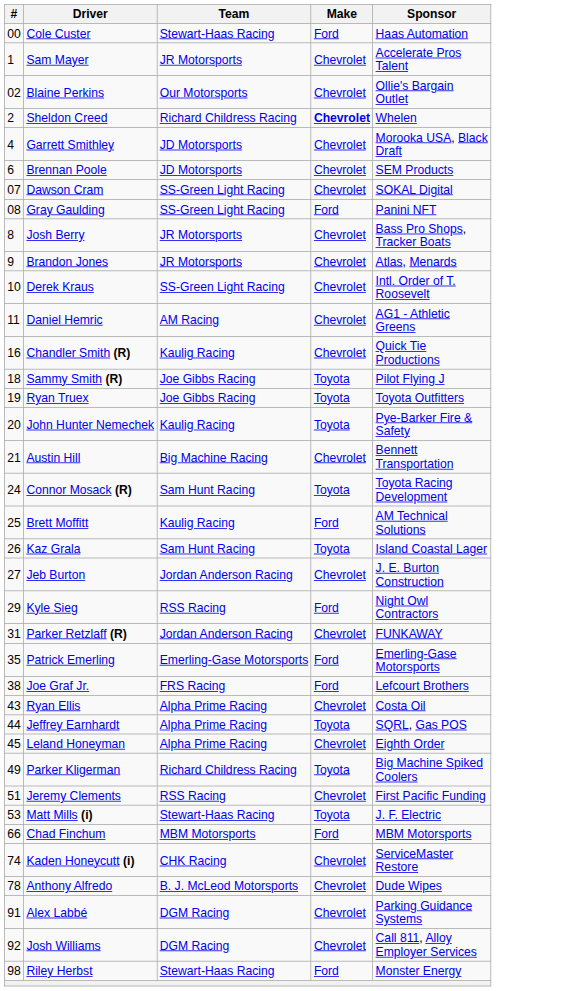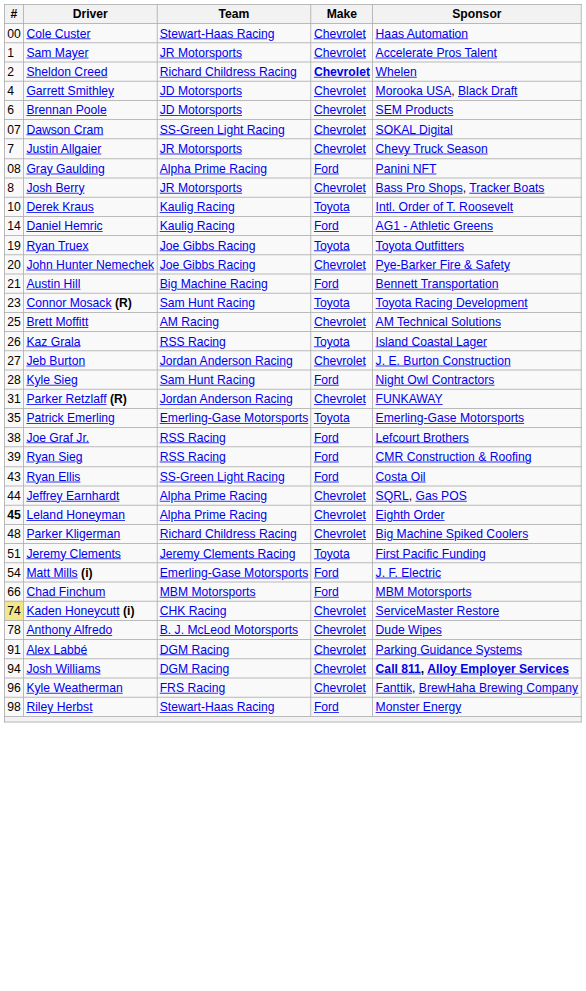 <table class="wikitable" style="font-size: 95%;">
 <tr>
 <th>#</th>
 <th>Driver</th>
 <th>Team</th>
 <th>Make</th>
 <th>Sponsor</th>
 </tr>
 <tr>
 <td>00</td>
 <td><a href='#'>Cole Custer</a></td>
 <td><a href='#'>Stewart-Haas Racing</a></td>
-<td><a href='#'>Ford</a></td>
+<td><a href='#'>Chevrolet</a></td>
 <td><a href='#'>Haas Automation</a></td>
 </tr>
 <tr>
 <td>1</td>
 <td><a href='#'>Sam Mayer</a></td>
 <td><a href='#'>JR Motorsports</a></td>
 <td><a href='#'>Chevrolet</a></td>
 <td><a href='#'>Accelerate Pros Talent</a></td>
-</tr>
-<tr>
-<td>02</td>
-<td><a href='#'>Blaine Perkins</a></td>
-<td><a href='#'>Our Motorsports</a></td>
-<td><a href='#'>Chevrolet</a></td>
-<td><a href='#'>Ollie's Bargain Outlet</a></td>
 </tr>
 <tr>
 <td>2</td>
 <td><a href='#'>Sheldon Creed</a></td>
 <td><a href='#'>Richard Childress Racing</a></td>
 <td><strong><a href='#'>Chevrolet</a></strong></td>
 <td><a href='#'>Whelen</a></td>
 </tr>
 <tr>
 <td>4</td>
 <td><a href='#'>Garrett Smithley</a></td>
 <td><a href='#'>JD Motorsports</a></td>
 <td><a href='#'>Chevrolet</a></td>
 <td><a href='#'>Morooka USA</a>, <a href='#'>Black Draft</a></td>
 </tr>
 <tr>
 <td>6</td>
 <td><a href='#'>Brennan Poole</a></td>
 <td><a href='#'>JD Motorsports</a></td>
 <td><a href='#'>Chevrolet</a></td>
 <td><a href='#'>SEM Products</a></td>
 </tr>
 <tr>
 <td>07</td>
 <td><a href='#'>Dawson Cram</a></td>
 <td><a href='#'>SS-Green Light Racing</a></td>
 <td><a href='#'>Chevrolet</a></td>
 <td><a href='#'>SOKAL Digital</a></td>
 </tr>
 <tr>
+<td>7</td>
+<td><a href='#'>Justin Allgaier</a></td>
+<td><a href='#'>JR Motorsports</a></td>
+<td><a href='#'>Chevrolet</a></td>
+<td><a href='#'>Chevy Truck Season</a></td>
+</tr>
+<tr>
 <td>08</td>
 <td><a href='#'>Gray Gaulding</a></td>
-<td><a href='#'>SS-Green Light Racing</a></td>
+<td><a href='#'>Alpha Prime Racing</a></td>
 <td><a href='#'>Ford</a></td>
 <td><a href='#'>Panini NFT</a></td>
 </tr>
 <tr>
 <td>8</td>
 <td><a href='#'>Josh Berry</a></td>
 <td><a href='#'>JR Motorsports</a></td>
 <td><a href='#'>Chevrolet</a></td>
 <td><a href='#'>Bass Pro Shops</a>, <a href='#'>Tracker Boats</a></td>
 </tr>
 <tr>
-<td>9</td>
-<td><a href='#'>Brandon Jones</a></td>
-<td><a href='#'>JR Motorsports</a></td>
-<td><a href='#'>Chevrolet</a></td>
-<td><a href='#'>Atlas</a>, <a href='#'>Menards</a></td>
-</tr>
-<tr>
 <td>10</td>
 <td><a href='#'>Derek Kraus</a></td>
-<td><a href='#'>SS-Green Light Racing</a></td>
-<td><a href='#'>Chevrolet</a></td>
+<td><a href='#'>Kaulig Racing</a></td>
+<td><a href='#'>Toyota</a></td>
 <td><a href='#'>Intl. Order of T. Roosevelt</a></td>
 </tr>
 <tr>
-<td>11</td>
+<td>14</td>
 <td><a href='#'>Daniel Hemric</a></td>
-<td><a href='#'>AM Racing</a></td>
-<td><a href='#'>Chevrolet</a></td>
+<td><a href='#'>Kaulig Racing</a></td>
+<td><a href='#'>Ford</a></td>
 <td><a href='#'>AG1 - Athletic Greens</a></td>
-</tr>
-<tr>
-<td>16</td>
-<td><a href='#'>Chandler Smith</a> <strong>(R)</strong></td>
-<td><a href='#'>Kaulig Racing</a></td>
-<td><a href='#'>Chevrolet</a></td>
-<td><a href='#'>Quick Tie Productions</a></td>
-</tr>
-<tr>
-<td>18</td>
-<td><a href='#'>Sammy Smith</a> <strong>(R)</strong></td>
-<td><a href='#'>Joe Gibbs Racing</a></td>
-<td><a href='#'>Toyota</a></td>
-<td><a href='#'>Pilot Flying J</a></td>
 </tr>
 <tr>
 <td>19</td>
 <td><a href='#'>Ryan Truex</a></td>
 <td><a href='#'>Joe Gibbs Racing</a></td>
 <td><a href='#'>Toyota</a></td>
 <td><a href='#'>Toyota Outfitters</a></td>
 </tr>
 <tr>
 <td>20</td>
 <td nowrap><a href='#'>John Hunter Nemechek</a></td>
-<td><a href='#'>Kaulig Racing</a></td>
-<td><a href='#'>Toyota</a></td>
+<td><a href='#'>Joe Gibbs Racing</a></td>
+<td><a href='#'>Chevrolet</a></td>
 <td><a href='#'>Pye-Barker Fire & Safety</a></td>
 </tr>
 <tr>
 <td>21</td>
 <td><a href='#'>Austin Hill</a></td>
 <td><a href='#'>Big Machine Racing</a></td>
-<td><a href='#'>Chevrolet</a></td>
+<td><a href='#'>Ford</a></td>
 <td><a href='#'>Bennett Transportation</a></td>
 </tr>
 <tr>
-<td>24</td>
+<td>23</td>
 <td><a href='#'>Connor Mosack</a> <strong>(R)</strong></td>
 <td><a href='#'>Sam Hunt Racing</a></td>
 <td><a href='#'>Toyota</a></td>
 <td><a href='#'>Toyota Racing Development</a></td>
 </tr>
 <tr>
 <td>25</td>
 <td><a href='#'>Brett Moffitt</a></td>
-<td><a href='#'>Kaulig Racing</a></td>
-<td><a href='#'>Ford</a></td>
+<td><a href='#'>AM Racing</a></td>
+<td><a href='#'>Chevrolet</a></td>
 <td><a href='#'>AM Technical Solutions</a></td>
 </tr>
 <tr>
 <td>26</td>
 <td><a href='#'>Kaz Grala</a></td>
-<td><a href='#'>Sam Hunt Racing</a></td>
+<td><a href='#'>RSS Racing</a></td>
 <td><a href='#'>Toyota</a></td>
 <td><a href='#'>Island Coastal Lager</a></td>
 </tr>
 <tr>
 <td>27</td>
 <td><a href='#'>Jeb Burton</a></td>
 <td><a href='#'>Jordan Anderson Racing</a></td>
 <td><a href='#'>Chevrolet</a></td>
 <td><a href='#'>J. E. Burton Construction</a></td>
 </tr>
 <tr>
-<td>29</td>
+<td>28</td>
 <td><a href='#'>Kyle Sieg</a></td>
-<td><a href='#'>RSS Racing</a></td>
+<td><a href='#'>Sam Hunt Racing</a></td>
 <td><a href='#'>Ford</a></td>
 <td><a href='#'>Night Owl Contractors</a></td>
 </tr>
 <tr>
 <td>31</td>
 <td><a href='#'>Parker Retzlaff</a> <strong>(R)</strong></td>
 <td><a href='#'>Jordan Anderson Racing</a></td>
 <td><a href='#'>Chevrolet</a></td>
 <td><a href='#'>FUNKAWAY</a></td>
 </tr>
 <tr>
 <td>35</td>
 <td><a href='#'>Patrick Emerling</a></td>
 <td nowrap><a href='#'>Emerling-Gase Motorsports</a></td>
-<td><a href='#'>Ford</a></td>
+<td><a href='#'>Toyota</a></td>
 <td><a href='#'>Emerling-Gase Motorsports</a></td>
 </tr>
 <tr>
 <td>38</td>
 <td><a href='#'>Joe Graf Jr.</a></td>
-<td><a href='#'>FRS Racing</a></td>
+<td><a href='#'>RSS Racing</a></td>
 <td><a href='#'>Ford</a></td>
 <td><a href='#'>Lefcourt Brothers</a></td>
 </tr>
 <tr>
+<td>39</td>
+<td><a href='#'>Ryan Sieg</a></td>
+<td><a href='#'>RSS Racing</a></td>
+<td><a href='#'>Ford</a></td>
+<td><a href='#'>CMR Construction & Roofing</a></td>
+</tr>
+<tr>
 <td>43</td>
 <td><a href='#'>Ryan Ellis</a></td>
-<td><a href='#'>Alpha Prime Racing</a></td>
-<td><a href='#'>Chevrolet</a></td>
+<td><a href='#'>SS-Green Light Racing</a></td>
+<td><a href='#'>Ford</a></td>
 <td><a href='#'>Costa Oil</a></td>
 </tr>
 <tr>
 <td>44</td>
 <td><a href='#'>Jeffrey Earnhardt</a></td>
 <td><a href='#'>Alpha Prime Racing</a></td>
-<td><a href='#'>Toyota</a></td>
+<td><a href='#'>Chevrolet</a></td>
 <td><a href='#'>SQRL</a>, <a href='#'>Gas POS</a></td>
 </tr>
 <tr>
-<td>45</td>
+<td><strong>45</strong></td>
 <td><a href='#'>Leland Honeyman</a></td>
 <td><a href='#'>Alpha Prime Racing</a></td>
 <td><a href='#'>Chevrolet</a></td>
 <td><a href='#'>Eighth Order</a></td>
 </tr>
 <tr>
-<td>49</td>
+<td>48</td>
 <td><a href='#'>Parker Kligerman</a></td>
 <td><a href='#'>Richard Childress Racing</a></td>
-<td><a href='#'>Toyota</a></td>
+<td><a href='#'>Chevrolet</a></td>
 <td><a href='#'>Big Machine Spiked Coolers</a></td>
 </tr>
 <tr>
 <td>51</td>
 <td><a href='#'>Jeremy Clements</a></td>
-<td><a href='#'>RSS Racing</a></td>
-<td><a href='#'>Chevrolet</a></td>
+<td><a href='#'>Jeremy Clements Racing</a></td>
+<td><a href='#'>Toyota</a></td>
 <td><a href='#'>First Pacific Funding</a></td>
 </tr>
 <tr>
-<td>53</td>
+<td>54</td>
 <td><a href='#'>Matt Mills</a> <strong>(i)</strong></td>
-<td><a href='#'>Stewart-Haas Racing</a></td>
-<td><a href='#'>Toyota</a></td>
+<td><a href='#'>Emerling-Gase Motorsports</a></td>
+<td><a href='#'>Ford</a></td>
 <td><a href='#'>J. F. Electric</a></td>
 </tr>
 <tr>
 <td>66</td>
 <td><a href='#'>Chad Finchum</a></td>
 <td><a href='#'>MBM Motorsports</a></td>
 <td><a href='#'>Ford</a></td>
 <td><a href='#'>MBM Motorsports</a></td>
 </tr>
 <tr>
-<td>74</td>
+<td style="background: khaki;">74</td>
 <td><a href='#'>Kaden Honeycutt</a> <strong>(i)</strong></td>
 <td><a href='#'>CHK Racing</a></td>
 <td><a href='#'>Chevrolet</a></td>
 <td><a href='#'>ServiceMaster Restore</a></td>
 </tr>
 <tr>
 <td>78</td>
 <td><a href='#'>Anthony Alfredo</a></td>
 <td><a href='#'>B. J. McLeod Motorsports</a></td>
 <td><a href='#'>Chevrolet</a></td>
 <td><a href='#'>Dude Wipes</a></td>
 </tr>
 <tr>
 <td>91</td>
 <td><a href='#'>Alex Labbé</a></td>
 <td><a href='#'>DGM Racing</a></td>
 <td><a href='#'>Chevrolet</a></td>
 <td><a href='#'>Parking Guidance Systems</a></td>
 </tr>
 <tr>
-<td>92</td>
+<td>94</td>
 <td><a href='#'>Josh Williams</a></td>
 <td><a href='#'>DGM Racing</a></td>
 <td><a href='#'>Chevrolet</a></td>
-<td><a href='#'>Call 811</a>, <a href='#'>Alloy Employer Services</a></td>
+<td><strong><a href='#'>Call 811</a>, <a href='#'>Alloy Employer Services</a></strong></td>
+</tr>
+<tr>
+<td>96</td>
+<td><a href='#'>Kyle Weatherman</a></td>
+<td><a href='#'>FRS Racing</a></td>
+<td><a href='#'>Chevrolet</a></td>
+<td nowrap><a href='#'>Fanttik</a>, <a href='#'>BrewHaha Brewing Company</a></td>
 </tr>
 <tr>
 <td>98</td>
 <td><a href='#'>Riley Herbst</a></td>
 <td><a href='#'>Stewart-Haas Racing</a></td>
 <td><a href='#'>Ford</a></td>
 <td><a href='#'>Monster Energy</a></td>
 </tr>
 <tr>
 <th colspan="5"></th>
 </tr>
 </table>
